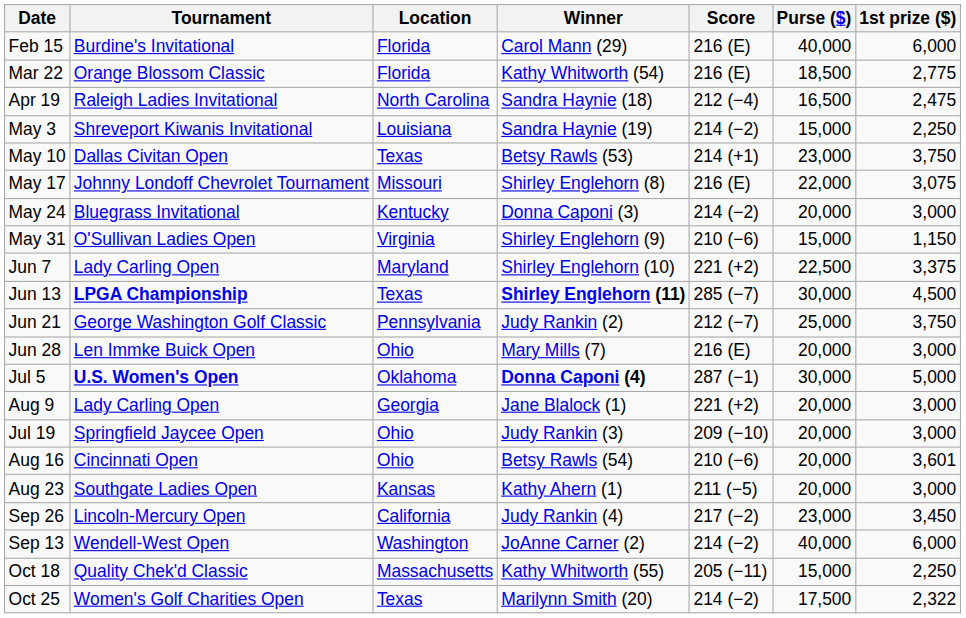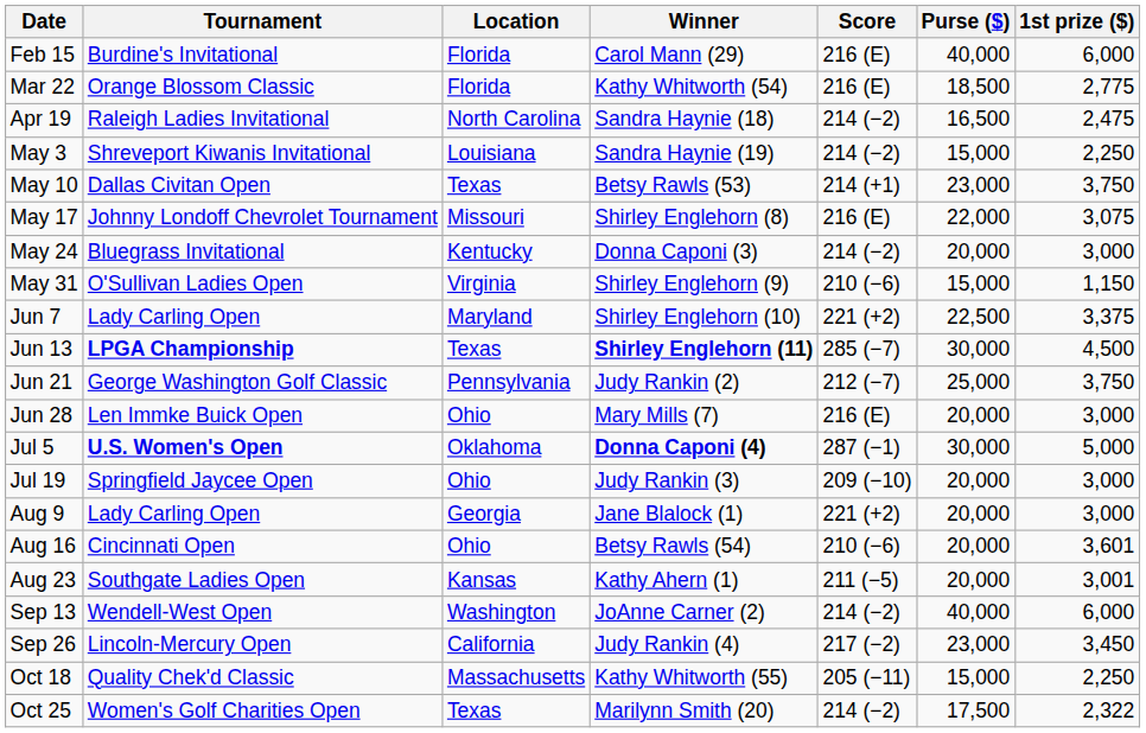 <table class=wikitable>
 <tr>
 <th>Date</th>
 <th>Tournament</th>
 <th>Location</th>
 <th>Winner</th>
 <th>Score</th>
 <th>Purse (<a href='#'>$</a>)</th>
 <th>1st prize ($)</th>
 </tr>
 <tr>
 <td>Feb 15</td>
 <td><a href='#'>Burdine's Invitational</a></td>
 <td><a href='#'>Florida</a></td>
 <td> <a href='#'>Carol Mann</a> (29)</td>
 <td>216 (E)</td>
 <td align=right>40,000</td>
 <td align=right>6,000</td>
 </tr>
 <tr>
 <td>Mar 22</td>
 <td><a href='#'>Orange Blossom Classic</a></td>
 <td><a href='#'>Florida</a></td>
 <td> <a href='#'>Kathy Whitworth</a> (54)</td>
 <td>216 (E)</td>
 <td align=right>18,500</td>
 <td align=right>2,775</td>
 </tr>
 <tr>
 <td>Apr 19</td>
 <td><a href='#'>Raleigh Ladies Invitational</a></td>
 <td><a href='#'>North Carolina</a></td>
 <td> <a href='#'>Sandra Haynie</a> (18)</td>
-<td>212 (−4)</td>
+<td>214 (−2)</td>
 <td align=right>16,500</td>
 <td align=right>2,475</td>
 </tr>
 <tr>
 <td>May 3</td>
 <td><a href='#'>Shreveport Kiwanis Invitational</a></td>
 <td><a href='#'>Louisiana</a></td>
 <td> <a href='#'>Sandra Haynie</a> (19)</td>
 <td>214 (−2)</td>
 <td align=right>15,000</td>
 <td align=right>2,250</td>
 </tr>
 <tr>
 <td>May 10</td>
 <td><a href='#'>Dallas Civitan Open</a></td>
 <td><a href='#'>Texas</a></td>
 <td> <a href='#'>Betsy Rawls</a> (53)</td>
 <td>214 (+1)</td>
 <td align=right>23,000</td>
 <td align=right>3,750</td>
 </tr>
 <tr>
 <td>May 17</td>
 <td><a href='#'>Johnny Londoff Chevrolet Tournament</a></td>
 <td><a href='#'>Missouri</a></td>
 <td> <a href='#'>Shirley Englehorn</a> (8)</td>
 <td>216 (E)</td>
 <td align=right>22,000</td>
 <td align=right>3,075</td>
 </tr>
 <tr>
 <td>May 24</td>
 <td><a href='#'>Bluegrass Invitational</a></td>
 <td><a href='#'>Kentucky</a></td>
 <td> <a href='#'>Donna Caponi</a> (3)</td>
 <td>214 (−2)</td>
 <td align=right>20,000</td>
 <td align=right>3,000</td>
 </tr>
 <tr>
 <td>May 31</td>
 <td><a href='#'>O'Sullivan Ladies Open</a></td>
 <td><a href='#'>Virginia</a></td>
 <td> <a href='#'>Shirley Englehorn</a> (9)</td>
 <td>210 (−6)</td>
 <td align=right>15,000</td>
 <td align=right>1,150</td>
 </tr>
 <tr>
 <td>Jun 7</td>
 <td><a href='#'>Lady Carling Open</a></td>
 <td><a href='#'>Maryland</a></td>
 <td> <a href='#'>Shirley Englehorn</a> (10)</td>
 <td>221 (+2)</td>
 <td align=right>22,500</td>
 <td align=right>3,375</td>
 </tr>
 <tr>
 <td>Jun 13</td>
 <td><strong><a href='#'>LPGA Championship</a></strong></td>
 <td><a href='#'>Texas</a></td>
 <td> <strong><a href='#'>Shirley Englehorn</a> (11)</strong></td>
 <td>285 (−7)</td>
 <td align=right>30,000</td>
 <td align=right>4,500</td>
 </tr>
 <tr>
 <td>Jun 21</td>
 <td><a href='#'>George Washington Golf Classic</a></td>
 <td><a href='#'>Pennsylvania</a></td>
 <td> <a href='#'>Judy Rankin</a> (2)</td>
 <td>212 (−7)</td>
 <td align=right>25,000</td>
 <td align=right>3,750</td>
 </tr>
 <tr>
 <td>Jun 28</td>
 <td><a href='#'>Len Immke Buick Open</a></td>
 <td><a href='#'>Ohio</a></td>
 <td> <a href='#'>Mary Mills</a> (7)</td>
 <td>216 (E)</td>
 <td align=right>20,000</td>
 <td align=right>3,000</td>
 </tr>
 <tr>
 <td>Jul 5</td>
 <td><strong><a href='#'>U.S. Women's Open</a></strong></td>
 <td><a href='#'>Oklahoma</a></td>
 <td> <strong><a href='#'>Donna Caponi</a> (4)</strong></td>
 <td>287 (−1)</td>
 <td align=right>30,000</td>
 <td align=right>5,000</td>
 </tr>
 <tr>
+<td>Jul 19</td>
+<td><a href='#'>Springfield Jaycee Open</a></td>
+<td><a href='#'>Ohio</a></td>
+<td> <a href='#'>Judy Rankin</a> (3)</td>
+<td>209 (−10)</td>
+<td align=right>20,000</td>
+<td align=right>3,000</td>
+</tr>
+<tr>
 <td>Aug 9</td>
 <td><a href='#'>Lady Carling Open</a></td>
 <td><a href='#'>Georgia</a></td>
 <td> <a href='#'>Jane Blalock</a> (1)</td>
 <td>221 (+2)</td>
-<td align=right>20,000</td>
-<td align=right>3,000</td>
-</tr>
-<tr>
-<td>Jul 19</td>
-<td><a href='#'>Springfield Jaycee Open</a></td>
-<td><a href='#'>Ohio</a></td>
-<td> <a href='#'>Judy Rankin</a> (3)</td>
-<td>209 (−10)</td>
 <td align=right>20,000</td>
 <td align=right>3,000</td>
 </tr>
 <tr>
 <td>Aug 16</td>
 <td><a href='#'>Cincinnati Open</a></td>
 <td><a href='#'>Ohio</a></td>
 <td> <a href='#'>Betsy Rawls</a> (54)</td>
 <td>210 (−6)</td>
 <td align=right>20,000</td>
 <td align=right>3,601</td>
 </tr>
 <tr>
 <td>Aug 23</td>
 <td><a href='#'>Southgate Ladies Open</a></td>
 <td><a href='#'>Kansas</a></td>
 <td> <a href='#'>Kathy Ahern</a> (1)</td>
 <td>211 (−5)</td>
 <td align=right>20,000</td>
-<td align=right>3,000</td>
+<td align=right>3,001</td>
+</tr>
+<tr>
+<td>Sep 13</td>
+<td><a href='#'>Wendell-West Open</a></td>
+<td><a href='#'>Washington</a></td>
+<td> <a href='#'>JoAnne Carner</a> (2)</td>
+<td>214 (−2)</td>
+<td align=right>40,000</td>
+<td align=right>6,000</td>
 </tr>
 <tr>
 <td>Sep 26</td>
 <td><a href='#'>Lincoln-Mercury Open</a></td>
 <td><a href='#'>California</a></td>
 <td> <a href='#'>Judy Rankin</a> (4)</td>
 <td>217 (−2)</td>
 <td align=right>23,000</td>
 <td align=right>3,450</td>
-</tr>
-<tr>
-<td>Sep 13</td>
-<td><a href='#'>Wendell-West Open</a></td>
-<td><a href='#'>Washington</a></td>
-<td> <a href='#'>JoAnne Carner</a> (2)</td>
-<td>214 (−2)</td>
-<td align=right>40,000</td>
-<td align=right>6,000</td>
 </tr>
 <tr>
 <td>Oct 18</td>
 <td><a href='#'>Quality Chek'd Classic</a></td>
 <td><a href='#'>Massachusetts</a></td>
 <td> <a href='#'>Kathy Whitworth</a> (55)</td>
 <td>205 (−11)</td>
 <td align=right>15,000</td>
 <td align=right>2,250</td>
 </tr>
 <tr>
 <td>Oct 25</td>
 <td><a href='#'>Women's Golf Charities Open</a></td>
 <td><a href='#'>Texas</a></td>
 <td> <a href='#'>Marilynn Smith</a> (20)</td>
 <td>214 (−2)</td>
 <td align=right>17,500</td>
 <td align=right>2,322</td>
 </tr>
 </table>
